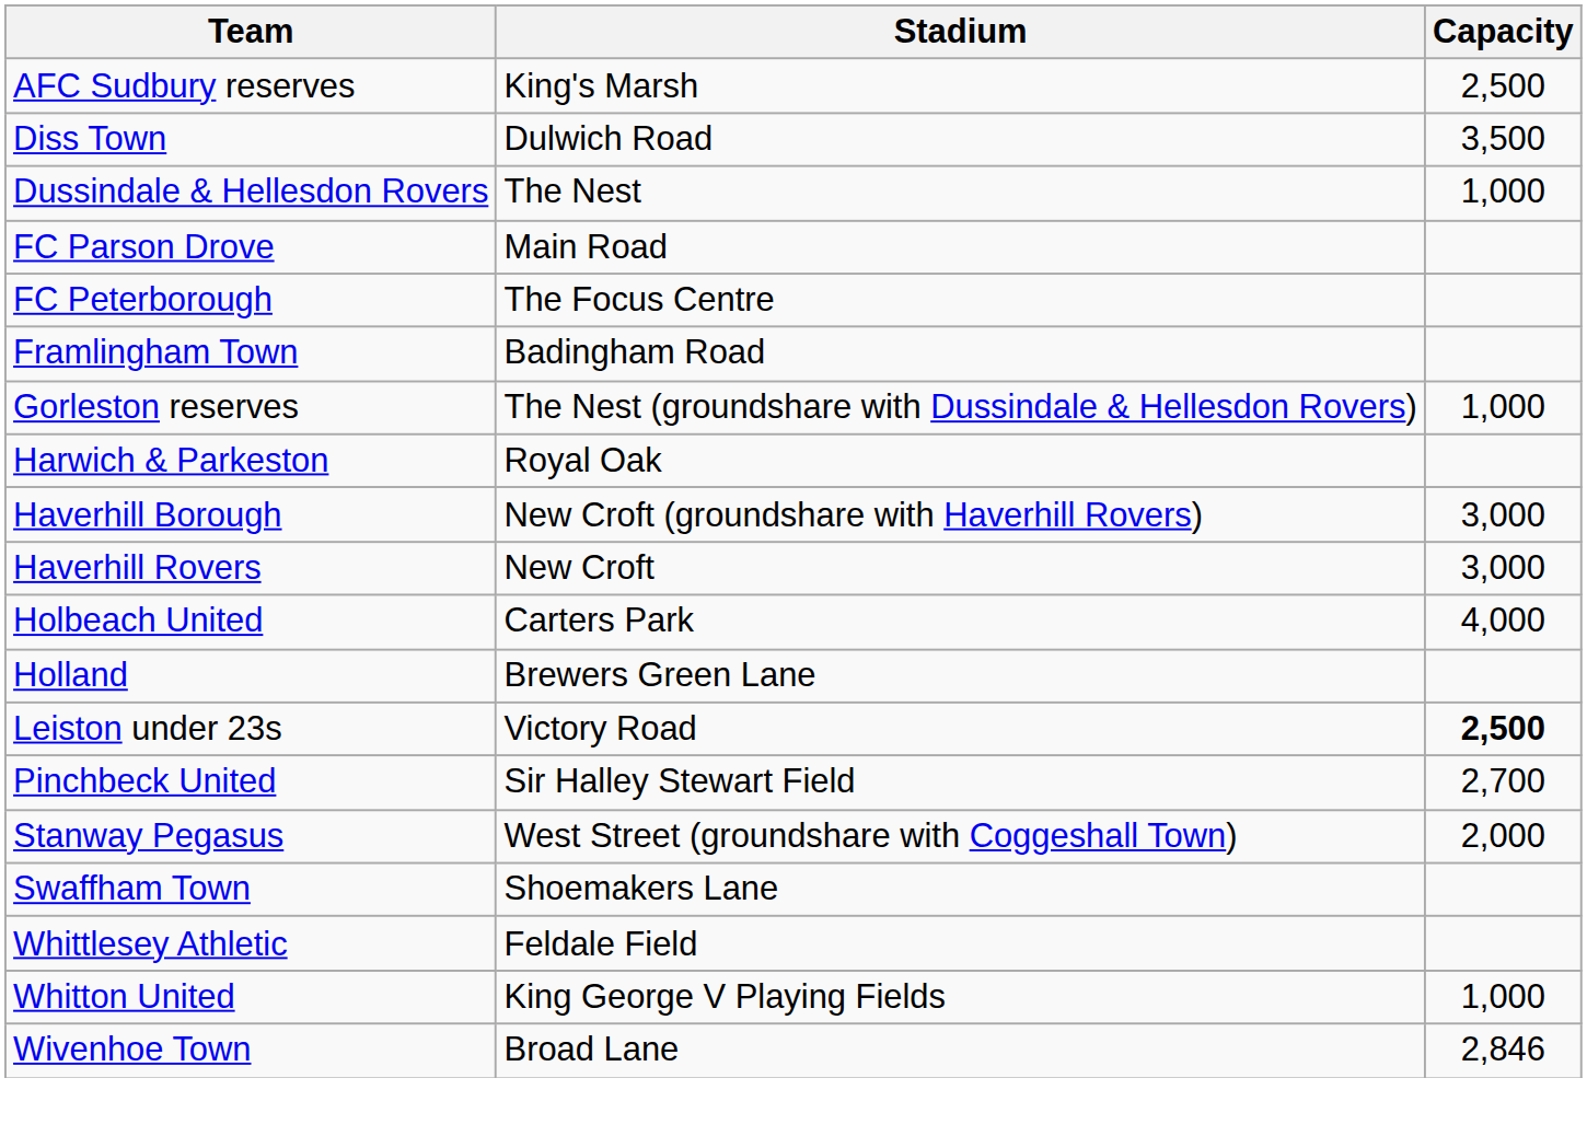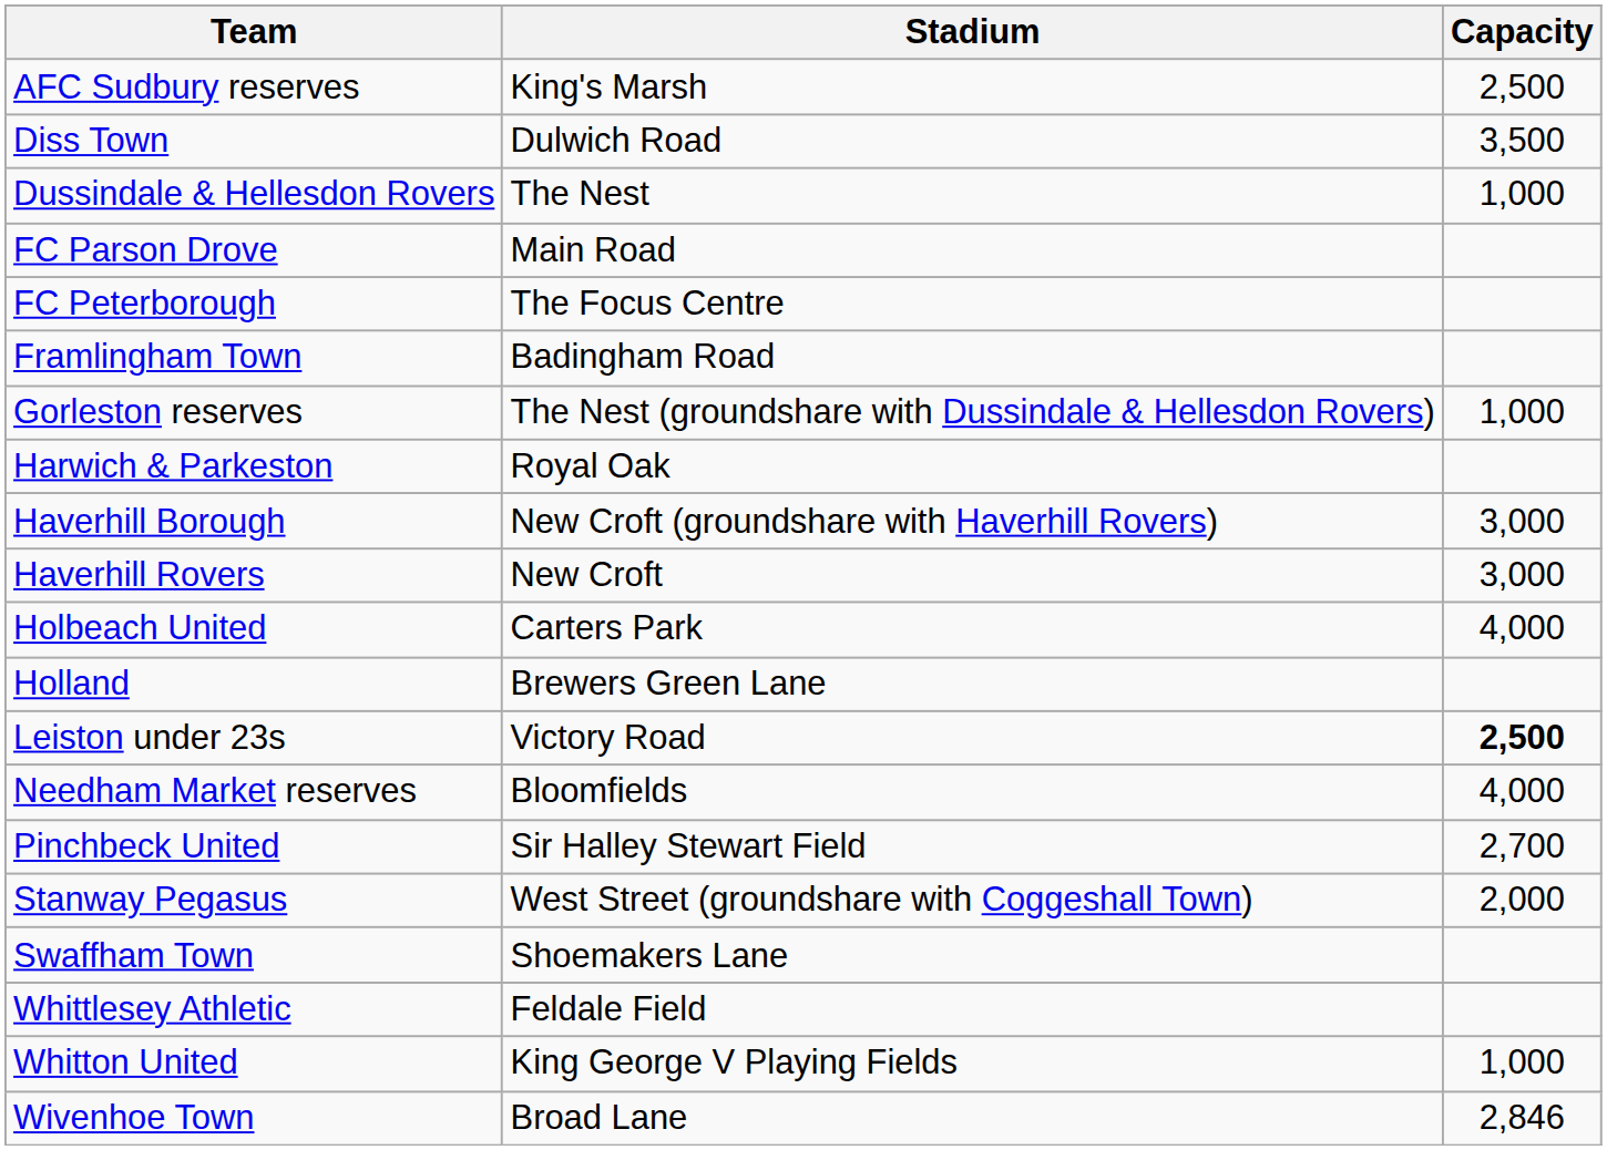 <table class="wikitable sortable">
 <tr>
 <th>Team</th>
 <th>Stadium</th>
 <th>Capacity</th>
 </tr>
 <tr>
 <td><a href='#'>AFC Sudbury</a> reserves</td>
 <td>King's Marsh</td>
 <td align="center">2,500</td>
 </tr>
 <tr>
 <td><a href='#'>Diss Town</a></td>
 <td>Dulwich Road</td>
 <td align="center">3,500</td>
 </tr>
 <tr>
 <td><a href='#'>Dussindale & Hellesdon Rovers</a></td>
 <td>The Nest</td>
 <td align="center">1,000</td>
 </tr>
 <tr>
 <td><a href='#'>FC Parson Drove</a></td>
 <td>Main Road</td>
 <td align="center"></td>
 </tr>
 <tr>
 <td><a href='#'>FC Peterborough</a></td>
 <td>The Focus Centre</td>
 <td align="center"></td>
 </tr>
 <tr>
 <td><a href='#'>Framlingham Town</a></td>
 <td>Badingham Road</td>
 <td align="center"></td>
 </tr>
 <tr>
 <td><a href='#'>Gorleston</a> reserves</td>
 <td>The Nest (groundshare with <a href='#'>Dussindale & Hellesdon Rovers</a>)</td>
 <td align="center">1,000</td>
 </tr>
 <tr>
 <td><a href='#'>Harwich & Parkeston</a></td>
 <td>Royal Oak</td>
 <td align="center"></td>
 </tr>
 <tr>
 <td><a href='#'>Haverhill Borough</a></td>
 <td>New Croft (groundshare with <a href='#'>Haverhill Rovers</a>)</td>
 <td align="center">3,000</td>
 </tr>
 <tr>
 <td><a href='#'>Haverhill Rovers</a></td>
 <td>New Croft</td>
 <td align="center">3,000</td>
 </tr>
 <tr>
 <td><a href='#'>Holbeach United</a></td>
 <td>Carters Park</td>
 <td align="center">4,000</td>
 </tr>
 <tr>
 <td><a href='#'>Holland</a></td>
 <td>Brewers Green Lane</td>
 <td align="center"></td>
 </tr>
 <tr>
 <td><a href='#'>Leiston</a> under 23s</td>
 <td>Victory Road</td>
 <td align="center"><strong>2,500</strong></td>
 </tr>
 <tr>
+<td><a href='#'>Needham Market</a> reserves</td>
+<td>Bloomfields</td>
+<td align="center">4,000</td>
+</tr>
+<tr>
 <td><a href='#'>Pinchbeck United</a></td>
 <td>Sir Halley Stewart Field</td>
 <td align="center">2,700</td>
 </tr>
 <tr>
 <td><a href='#'>Stanway Pegasus</a></td>
 <td>West Street (groundshare with <a href='#'>Coggeshall Town</a>)</td>
 <td align="center">2,000</td>
 </tr>
 <tr>
 <td><a href='#'>Swaffham Town</a></td>
 <td>Shoemakers Lane</td>
 <td align="center"></td>
 </tr>
 <tr>
 <td><a href='#'>Whittlesey Athletic</a></td>
 <td>Feldale Field</td>
 <td align="center"></td>
 </tr>
 <tr>
 <td><a href='#'>Whitton United</a></td>
 <td>King George V Playing Fields</td>
 <td align="center">1,000</td>
 </tr>
 <tr>
 <td><a href='#'>Wivenhoe Town</a></td>
 <td>Broad Lane</td>
 <td align="center">2,846</td>
 </tr>
 </table>
